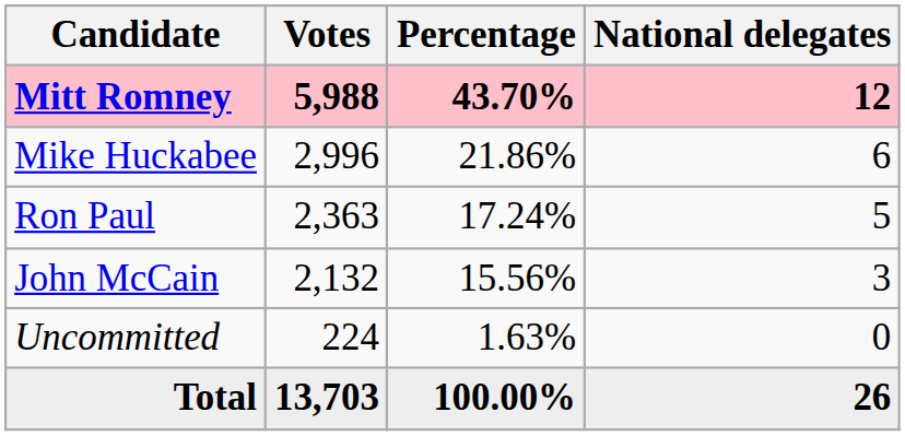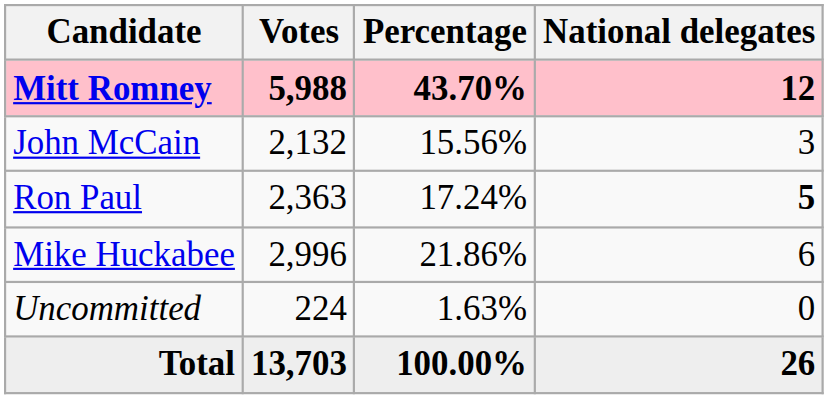 <table class="wikitable" style="text-align:right;">
 <tr>
 <th>Candidate</th>
 <th>Votes</th>
 <th>Percentage</th>
 <th>National delegates</th>
 </tr>
 <tr style="background:pink;">
 <td style="text-align:left;"><strong><a href='#'>Mitt Romney</a></strong></td>
 <td><strong>5,988</strong></td>
 <td><strong>43.70%</strong></td>
 <td><strong>12</strong></td>
 </tr>
 <tr>
-<td style="text-align:left;"><a href='#'>Mike Huckabee</a></td>
-<td>2,996</td>
-<td>21.86%</td>
-<td>6</td>
+<td style="text-align:left;"><a href='#'>John McCain</a></td>
+<td>2,132</td>
+<td>15.56%</td>
+<td>3</td>
 </tr>
 <tr>
 <td style="text-align:left;"><a href='#'>Ron Paul</a></td>
 <td>2,363</td>
 <td>17.24%</td>
-<td>5</td>
+<td><strong>5</strong></td>
 </tr>
 <tr>
-<td style="text-align:left;"><a href='#'>John McCain</a></td>
-<td>2,132</td>
-<td>15.56%</td>
-<td>3</td>
+<td style="text-align:left;"><a href='#'>Mike Huckabee</a></td>
+<td>2,996</td>
+<td>21.86%</td>
+<td>6</td>
 </tr>
 <tr>
 <td style="text-align:left;"><em>Uncommitted</em></td>
 <td>224</td>
 <td>1.63%</td>
 <td>0</td>
 </tr>
 <tr style="background:#eee;">
 <td><strong>Total</strong></td>
 <td><strong>13,703</strong></td>
 <td><strong>100.00%</strong></td>
 <td><strong>26</strong></td>
 </tr>
 </table>
